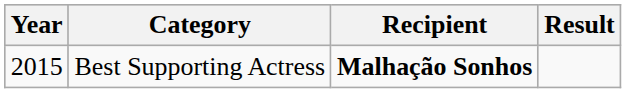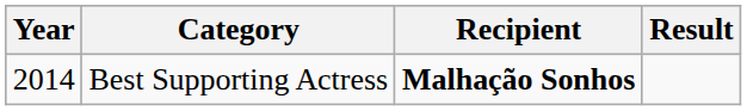 <table class="wikitable">
 <tr>
 <th>Year</th>
 <th>Category</th>
 <th>Recipient</th>
 <th>Result</th>
 </tr>
 <tr>
-<td>2015</td>
+<td>2014</td>
 <td>Best Supporting Actress</td>
 <td><strong>Malhação Sonhos</strong></td>
 <td></td>
 </tr>
 </table>
